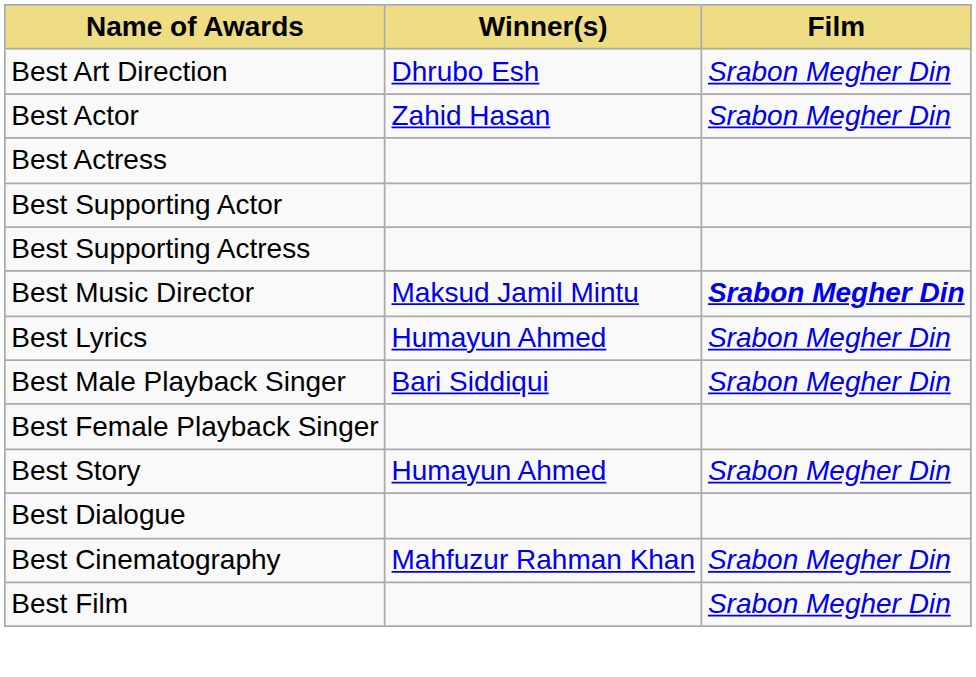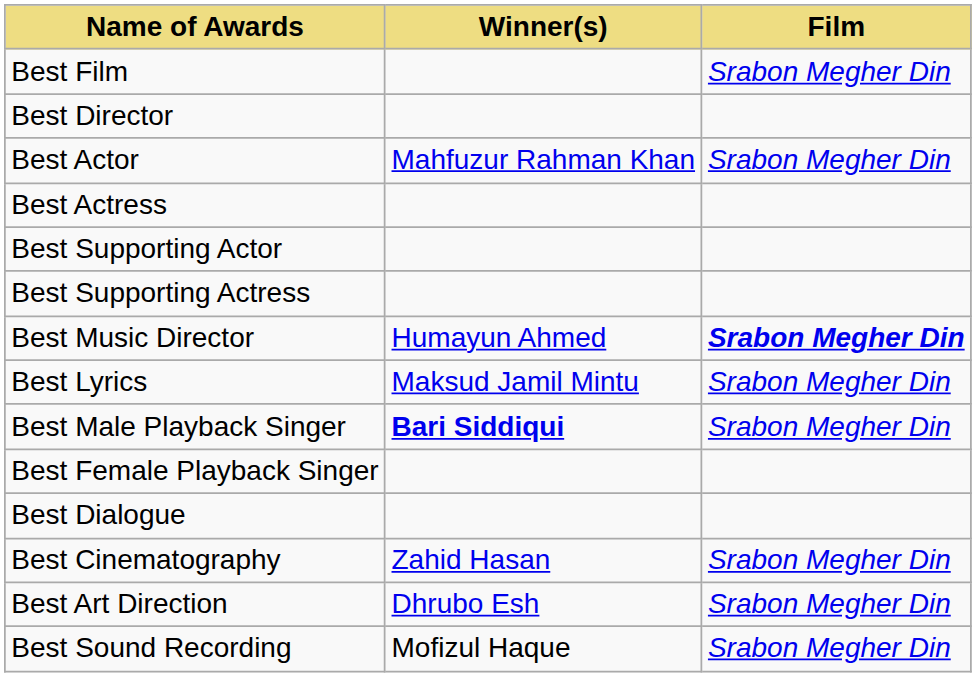 <table class="wikitable">
 <tr>
 <th style="background:#EEDD82;">Name of Awards</th>
 <th style="background:#EEDD82;">Winner(s)</th>
 <th style="background:#EEDD82;">Film</th>
 </tr>
 <tr>
-<td>Best Art Direction</td>
-<td><a href='#'>Dhrubo Esh</a></td>
+<td>Best Film</td>
+<td></td>
 <td><em><a href='#'>Srabon Megher Din</a></em></td>
 </tr>
 <tr>
+<td>Best Director</td>
+<td></td>
+<td></td>
+</tr>
+<tr>
 <td>Best Actor</td>
-<td><a href='#'>Zahid Hasan</a></td>
+<td><a href='#'>Mahfuzur Rahman Khan</a></td>
 <td><em><a href='#'>Srabon Megher Din</a></em></td>
 </tr>
 <tr>
 <td>Best Actress</td>
 <td></td>
 <td></td>
 </tr>
 <tr>
 <td>Best Supporting Actor</td>
 <td></td>
 <td></td>
 </tr>
 <tr>
 <td>Best Supporting Actress</td>
 <td></td>
 <td></td>
 </tr>
 <tr>
 <td>Best Music Director</td>
-<td><a href='#'>Maksud Jamil Mintu</a></td>
+<td><a href='#'>Humayun Ahmed</a></td>
 <td><strong><em><a href='#'>Srabon Megher Din</a></em></strong></td>
 </tr>
 <tr>
 <td>Best Lyrics</td>
-<td><a href='#'>Humayun Ahmed</a></td>
+<td><a href='#'>Maksud Jamil Mintu</a></td>
 <td><em><a href='#'>Srabon Megher Din</a></em></td>
 </tr>
 <tr>
 <td>Best Male Playback Singer</td>
-<td><a href='#'>Bari Siddiqui</a></td>
+<td><strong><a href='#'>Bari Siddiqui</a></strong></td>
 <td><em><a href='#'>Srabon Megher Din</a></em></td>
 </tr>
 <tr>
 <td>Best Female Playback Singer</td>
 <td></td>
 <td></td>
 </tr>
 <tr>
-<td>Best Story</td>
-<td><a href='#'>Humayun Ahmed</a></td>
-<td><em><a href='#'>Srabon Megher Din</a></em></td>
-</tr>
-<tr>
 <td>Best Dialogue</td>
 <td></td>
 <td></td>
 </tr>
 <tr>
 <td>Best Cinematography</td>
-<td><a href='#'>Mahfuzur Rahman Khan</a></td>
+<td><a href='#'>Zahid Hasan</a></td>
 <td><em><a href='#'>Srabon Megher Din</a></em></td>
 </tr>
 <tr>
-<td>Best Film</td>
-<td></td>
+<td>Best Art Direction</td>
+<td><a href='#'>Dhrubo Esh</a></td>
+<td><em><a href='#'>Srabon Megher Din</a></em></td>
+</tr>
+<tr>
+<td>Best Sound Recording</td>
+<td>Mofizul Haque</td>
 <td><em><a href='#'>Srabon Megher Din</a></em></td>
 </tr>
 </table>
